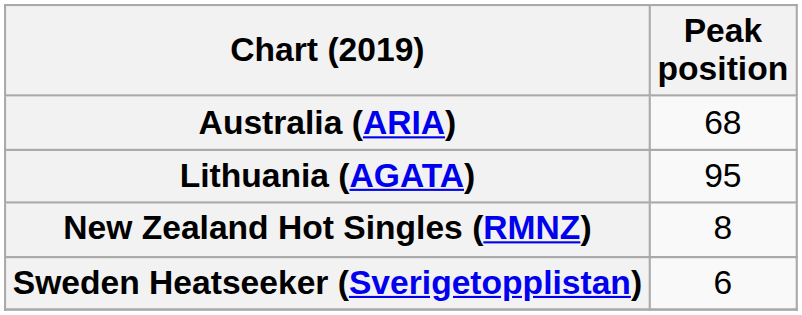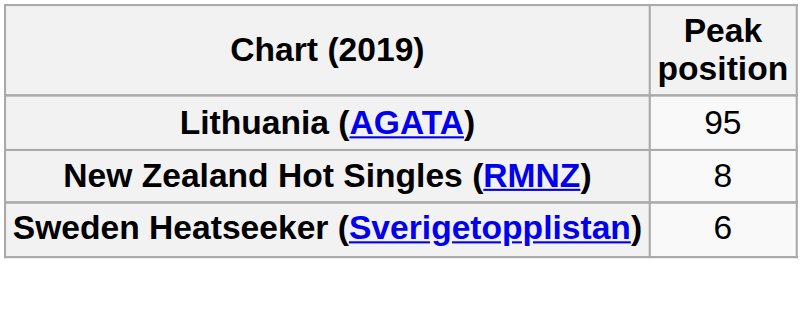 <table class="wikitable sortable plainrowheaders" style="text-align:center">
 <tr>
 <th scope="col">Chart (2019)</th>
 <th scope="col">Peak<br>position</th>
-</tr>
-<tr>
-<th scope="row">Australia (<a href='#'>ARIA</a>)</th>
-<td>68</td>
 </tr>
 <tr>
 </tr>
 <tr>
 </tr>
 <tr>
 <th scope="row">Lithuania (<a href='#'>AGATA</a>)</th>
 <td>95</td>
 </tr>
 <tr>
 <th scope="row">New Zealand Hot Singles (<a href='#'>RMNZ</a>)</th>
 <td>8</td>
 </tr>
 <tr>
 </tr>
 <tr>
 <th scope="row">Sweden Heatseeker (<a href='#'>Sverigetopplistan</a>)</th>
 <td>6</td>
 </tr>
 <tr>
 </tr>
 <tr>
 </tr>
 <tr>
 </tr>
 <tr>
 </tr>
 </table>
